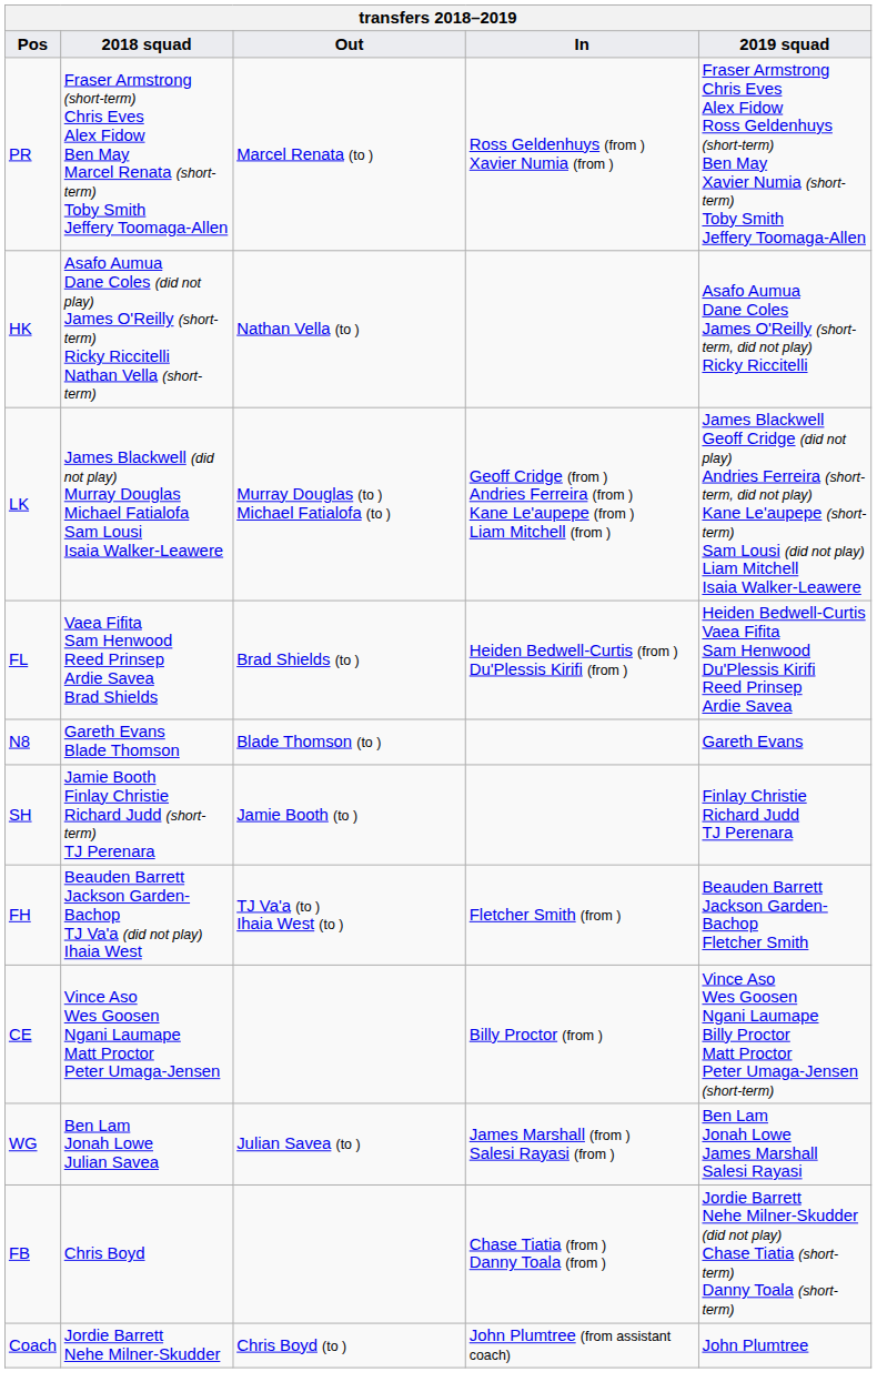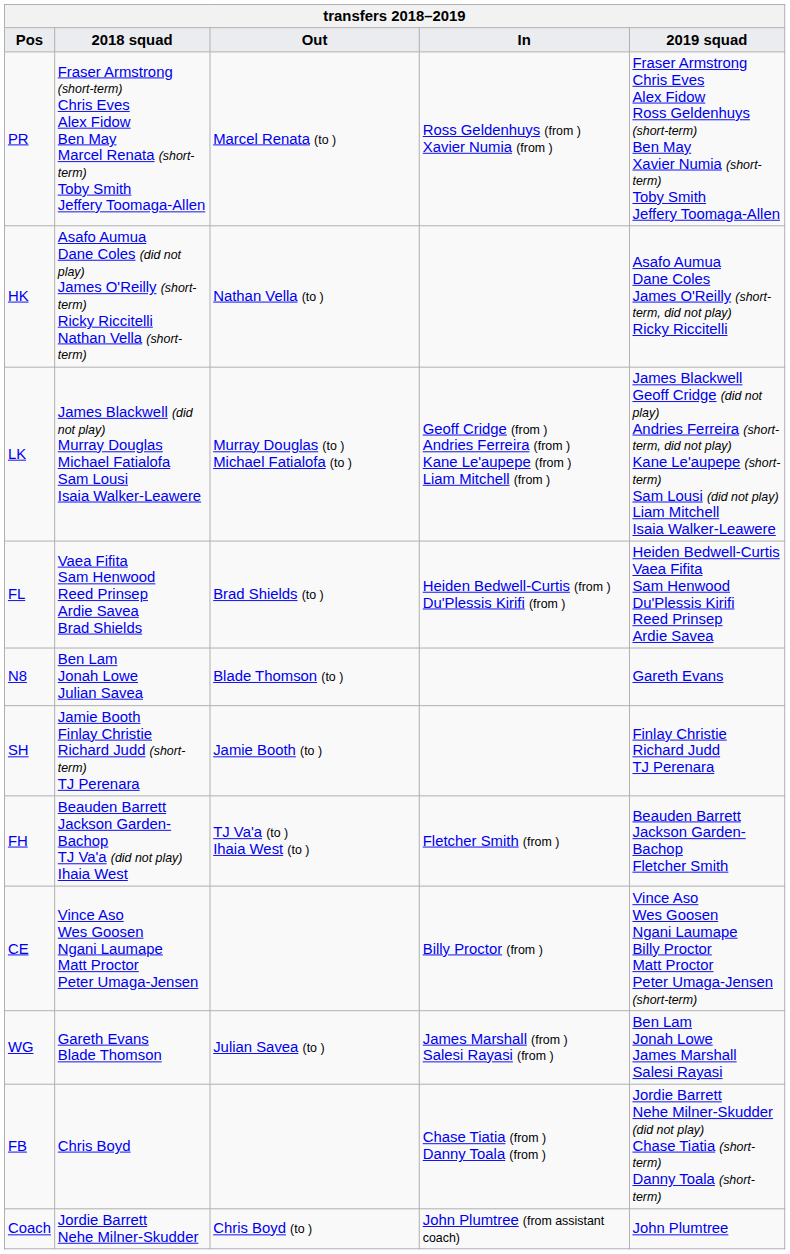 <table class="wikitable" style="text-align: left; width:95%">
 <tr>
 <th colspan="100%"> transfers 2018–2019</th>
 </tr>
 <tr>
 <th style="background:#ebecf0; width:6%;">Pos</th>
 <th style="background:#ebecf0; width:20%;">2018 squad</th>
 <th style="background:#ebecf0; width:27%;">Out</th>
 <th style="background:#ebecf0; width:27%;">In</th>
 <th style="background:#ebecf0; width:20%;">2019 squad</th>
 </tr>
 <tr>
 <td><a href='#'>PR</a></td>
 <td> <a href='#'>Fraser Armstrong</a> <small><em>(short-term)</em></small> <br> <a href='#'>Chris Eves</a> <br> <a href='#'>Alex Fidow</a> <br> <a href='#'>Ben May</a> <br> <a href='#'>Marcel Renata</a> <small><em>(short-term)</em></small> <br> <a href='#'>Toby Smith</a> <br> <a href='#'>Jeffery Toomaga-Allen</a></td>
 <td>  <a href='#'>Marcel Renata</a> <small>(to )</small></td>
 <td>  <a href='#'>Ross Geldenhuys</a> <small>(from )</small> <br>  <a href='#'>Xavier Numia</a> <small>(from )</small></td>
 <td> <a href='#'>Fraser Armstrong</a> <br> <a href='#'>Chris Eves</a> <br> <a href='#'>Alex Fidow</a> <br> <a href='#'>Ross Geldenhuys</a> <small><em>(short-term)</em></small> <br> <a href='#'>Ben May</a> <br> <a href='#'>Xavier Numia</a> <small><em>(short-term)</em></small> <br> <a href='#'>Toby Smith</a> <br> <a href='#'>Jeffery Toomaga-Allen</a></td>
 </tr>
 <tr>
 <td><a href='#'>HK</a></td>
 <td> <a href='#'>Asafo Aumua</a> <br> <a href='#'>Dane Coles</a> <small><em>(did not play)</em></small> <br> <a href='#'>James O'Reilly</a> <small><em>(short-term)</em></small> <br> <a href='#'>Ricky Riccitelli</a> <br> <a href='#'>Nathan Vella</a> <small><em>(short-term)</em></small></td>
 <td>  <a href='#'>Nathan Vella</a> <small>(to )</small></td>
 <td></td>
 <td> <a href='#'>Asafo Aumua</a> <br> <a href='#'>Dane Coles</a> <br> <a href='#'>James O'Reilly</a> <small><em>(short-term, did not play)</em></small> <br> <a href='#'>Ricky Riccitelli</a></td>
 </tr>
 <tr>
 <td><a href='#'>LK</a></td>
 <td> <a href='#'>James Blackwell</a> <small><em>(did not play)</em></small> <br> <a href='#'>Murray Douglas</a> <br> <a href='#'>Michael Fatialofa</a> <br> <a href='#'>Sam Lousi</a> <br> <a href='#'>Isaia Walker-Leawere</a></td>
 <td>  <a href='#'>Murray Douglas</a> <small>(to )</small> <br>  <a href='#'>Michael Fatialofa</a> <small>(to )</small></td>
 <td>  <a href='#'>Geoff Cridge</a> <small>(from )</small> <br>  <a href='#'>Andries Ferreira</a> <small>(from )</small> <br>  <a href='#'>Kane Le'aupepe</a> <small>(from )</small> <br>  <a href='#'>Liam Mitchell</a> <small>(from )</small></td>
 <td> <a href='#'>James Blackwell</a> <br> <a href='#'>Geoff Cridge</a> <small><em>(did not play)</em></small> <br> <a href='#'>Andries Ferreira</a> <small><em>(short-term, did not play)</em></small> <br> <a href='#'>Kane Le'aupepe</a> <small><em>(short-term)</em></small> <br> <a href='#'>Sam Lousi</a> <small><em>(did not play)</em></small> <br> <a href='#'>Liam Mitchell</a> <br> <a href='#'>Isaia Walker-Leawere</a></td>
 </tr>
 <tr>
 <td><a href='#'>FL</a></td>
 <td> <a href='#'>Vaea Fifita</a> <br> <a href='#'>Sam Henwood</a> <br> <a href='#'>Reed Prinsep</a> <br> <a href='#'>Ardie Savea</a> <br> <a href='#'>Brad Shields</a></td>
 <td>  <a href='#'>Brad Shields</a> <small>(to )</small></td>
 <td>  <a href='#'>Heiden Bedwell-Curtis</a> <small>(from )</small> <br>  <a href='#'>Du'Plessis Kirifi</a> <small>(from )</small></td>
 <td> <a href='#'>Heiden Bedwell-Curtis</a> <br> <a href='#'>Vaea Fifita</a> <br> <a href='#'>Sam Henwood</a> <br> <a href='#'>Du'Plessis Kirifi</a> <br> <a href='#'>Reed Prinsep</a> <br> <a href='#'>Ardie Savea</a></td>
 </tr>
 <tr>
 <td><a href='#'>N8</a></td>
-<td> <a href='#'>Gareth Evans</a> <br> <a href='#'>Blade Thomson</a></td>
+<td> <a href='#'>Ben Lam</a> <br> <a href='#'>Jonah Lowe</a> <br> <a href='#'>Julian Savea</a></td>
 <td>  <a href='#'>Blade Thomson</a> <small>(to )</small></td>
 <td></td>
 <td> <a href='#'>Gareth Evans</a></td>
 </tr>
 <tr>
 <td><a href='#'>SH</a></td>
 <td> <a href='#'>Jamie Booth</a> <br> <a href='#'>Finlay Christie</a> <br> <a href='#'>Richard Judd</a> <small><em>(short-term)</em></small> <br> <a href='#'>TJ Perenara</a></td>
 <td>  <a href='#'>Jamie Booth</a> <small>(to )</small></td>
 <td></td>
 <td> <a href='#'>Finlay Christie</a> <br> <a href='#'>Richard Judd</a> <br> <a href='#'>TJ Perenara</a></td>
 </tr>
 <tr>
 <td><a href='#'>FH</a></td>
 <td> <a href='#'>Beauden Barrett</a> <br> <a href='#'>Jackson Garden-Bachop</a> <br> <a href='#'>TJ Va'a</a> <small><em>(did not play)</em></small> <br> <a href='#'>Ihaia West</a></td>
 <td>  <a href='#'>TJ Va'a</a> <small>(to )</small> <br>  <a href='#'>Ihaia West</a> <small>(to )</small></td>
 <td>  <a href='#'>Fletcher Smith</a> <small>(from )</small></td>
 <td> <a href='#'>Beauden Barrett</a> <br> <a href='#'>Jackson Garden-Bachop</a> <br> <a href='#'>Fletcher Smith</a></td>
 </tr>
 <tr>
 <td><a href='#'>CE</a></td>
 <td> <a href='#'>Vince Aso</a> <br> <a href='#'>Wes Goosen</a> <br> <a href='#'>Ngani Laumape</a> <br> <a href='#'>Matt Proctor</a> <br> <a href='#'>Peter Umaga-Jensen</a></td>
 <td></td>
 <td>  <a href='#'>Billy Proctor</a> <small>(from )</small></td>
 <td> <a href='#'>Vince Aso</a> <br> <a href='#'>Wes Goosen</a> <br> <a href='#'>Ngani Laumape</a> <br> <a href='#'>Billy Proctor</a> <br> <a href='#'>Matt Proctor</a> <br> <a href='#'>Peter Umaga-Jensen</a> <small><em>(short-term)</em></small></td>
 </tr>
 <tr>
 <td><a href='#'>WG</a></td>
-<td> <a href='#'>Ben Lam</a> <br> <a href='#'>Jonah Lowe</a> <br> <a href='#'>Julian Savea</a></td>
+<td> <a href='#'>Gareth Evans</a> <br> <a href='#'>Blade Thomson</a></td>
 <td>  <a href='#'>Julian Savea</a> <small>(to )</small></td>
 <td>  <a href='#'>James Marshall</a> <small>(from )</small> <br>  <a href='#'>Salesi Rayasi</a> <small>(from )</small></td>
 <td> <a href='#'>Ben Lam</a> <br> <a href='#'>Jonah Lowe</a> <br> <a href='#'>James Marshall</a> <br> <a href='#'>Salesi Rayasi</a></td>
 </tr>
 <tr>
 <td><a href='#'>FB</a></td>
 <td> <a href='#'>Chris Boyd</a></td>
 <td></td>
 <td>  <a href='#'>Chase Tiatia</a> <small>(from )</small> <br>  <a href='#'>Danny Toala</a> <small>(from )</small></td>
 <td> <a href='#'>Jordie Barrett</a> <br> <a href='#'>Nehe Milner-Skudder</a> <small><em>(did not play)</em></small> <br> <a href='#'>Chase Tiatia</a> <small><em>(short-term)</em></small> <br> <a href='#'>Danny Toala</a> <small><em>(short-term)</em></small></td>
 </tr>
 <tr>
 <td><a href='#'>Coach</a></td>
 <td> <a href='#'>Jordie Barrett</a> <br> <a href='#'>Nehe Milner-Skudder</a></td>
 <td>  <a href='#'>Chris Boyd</a> <small>(to )</small></td>
 <td>  <a href='#'>John Plumtree</a> <small>(from assistant coach)</small></td>
 <td> <a href='#'>John Plumtree</a></td>
 </tr>
 </table>
